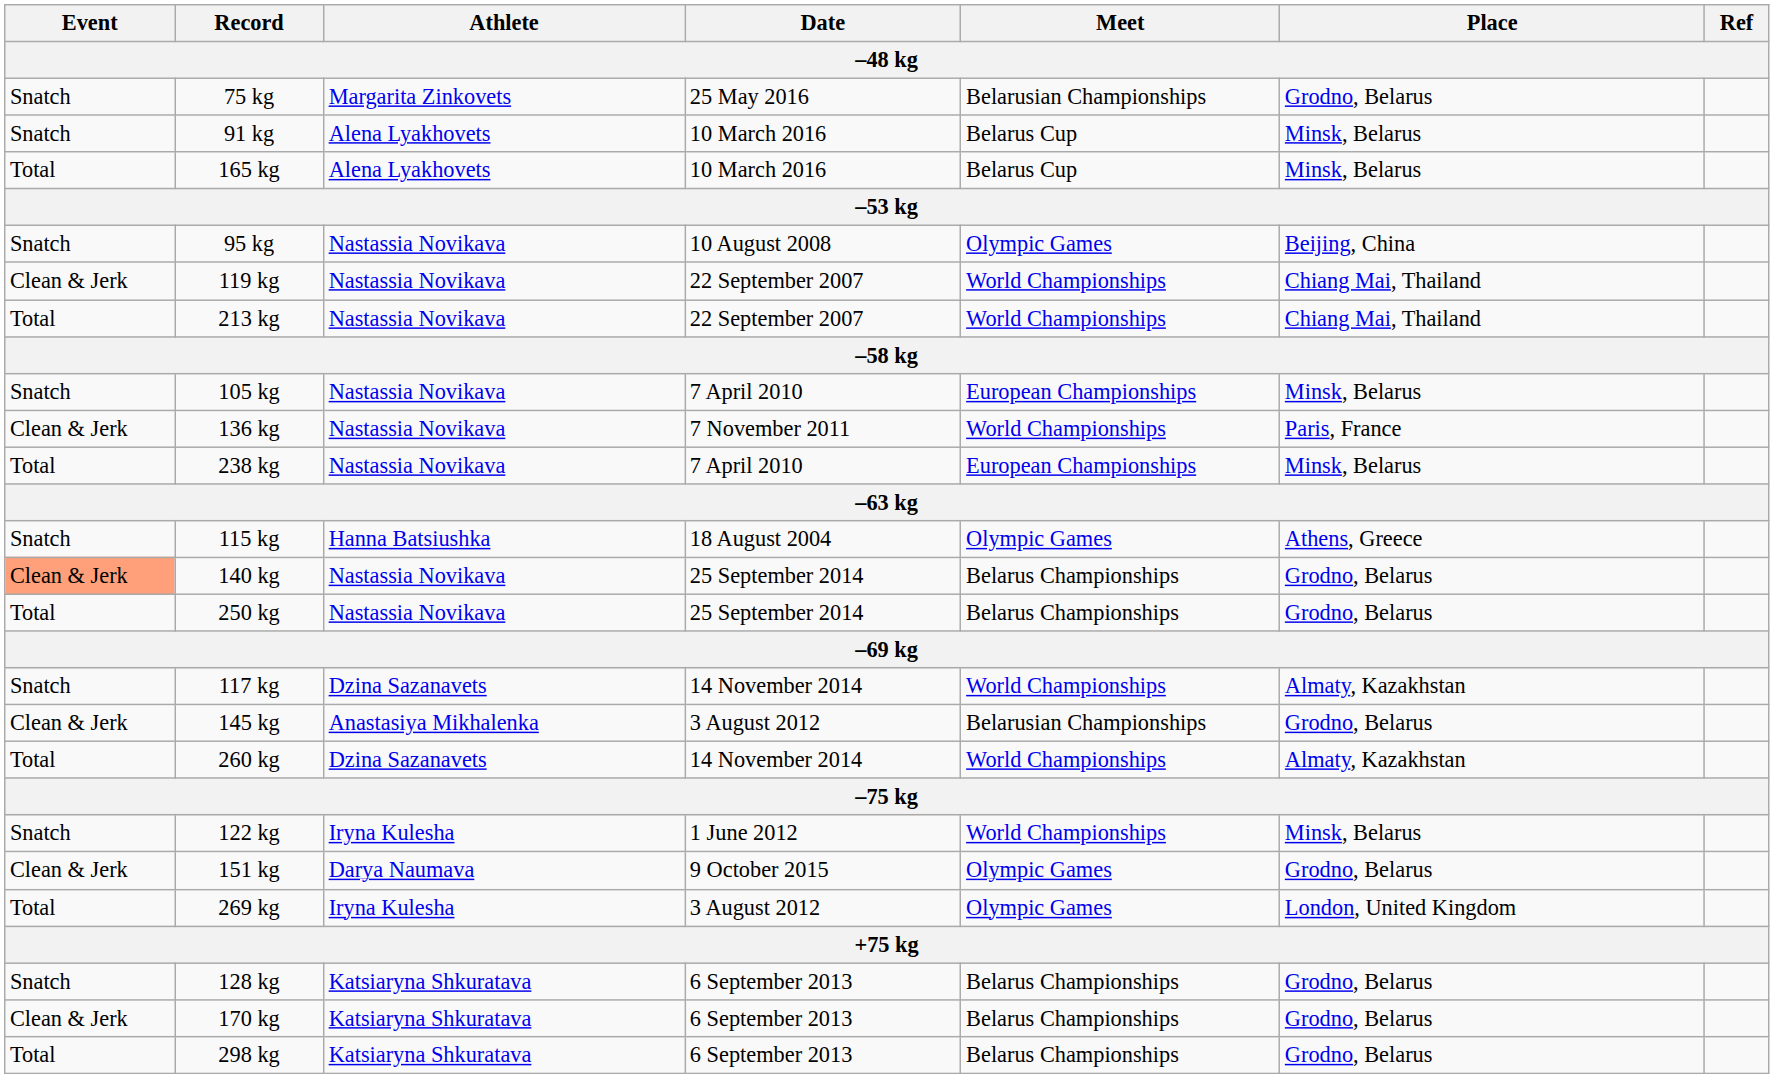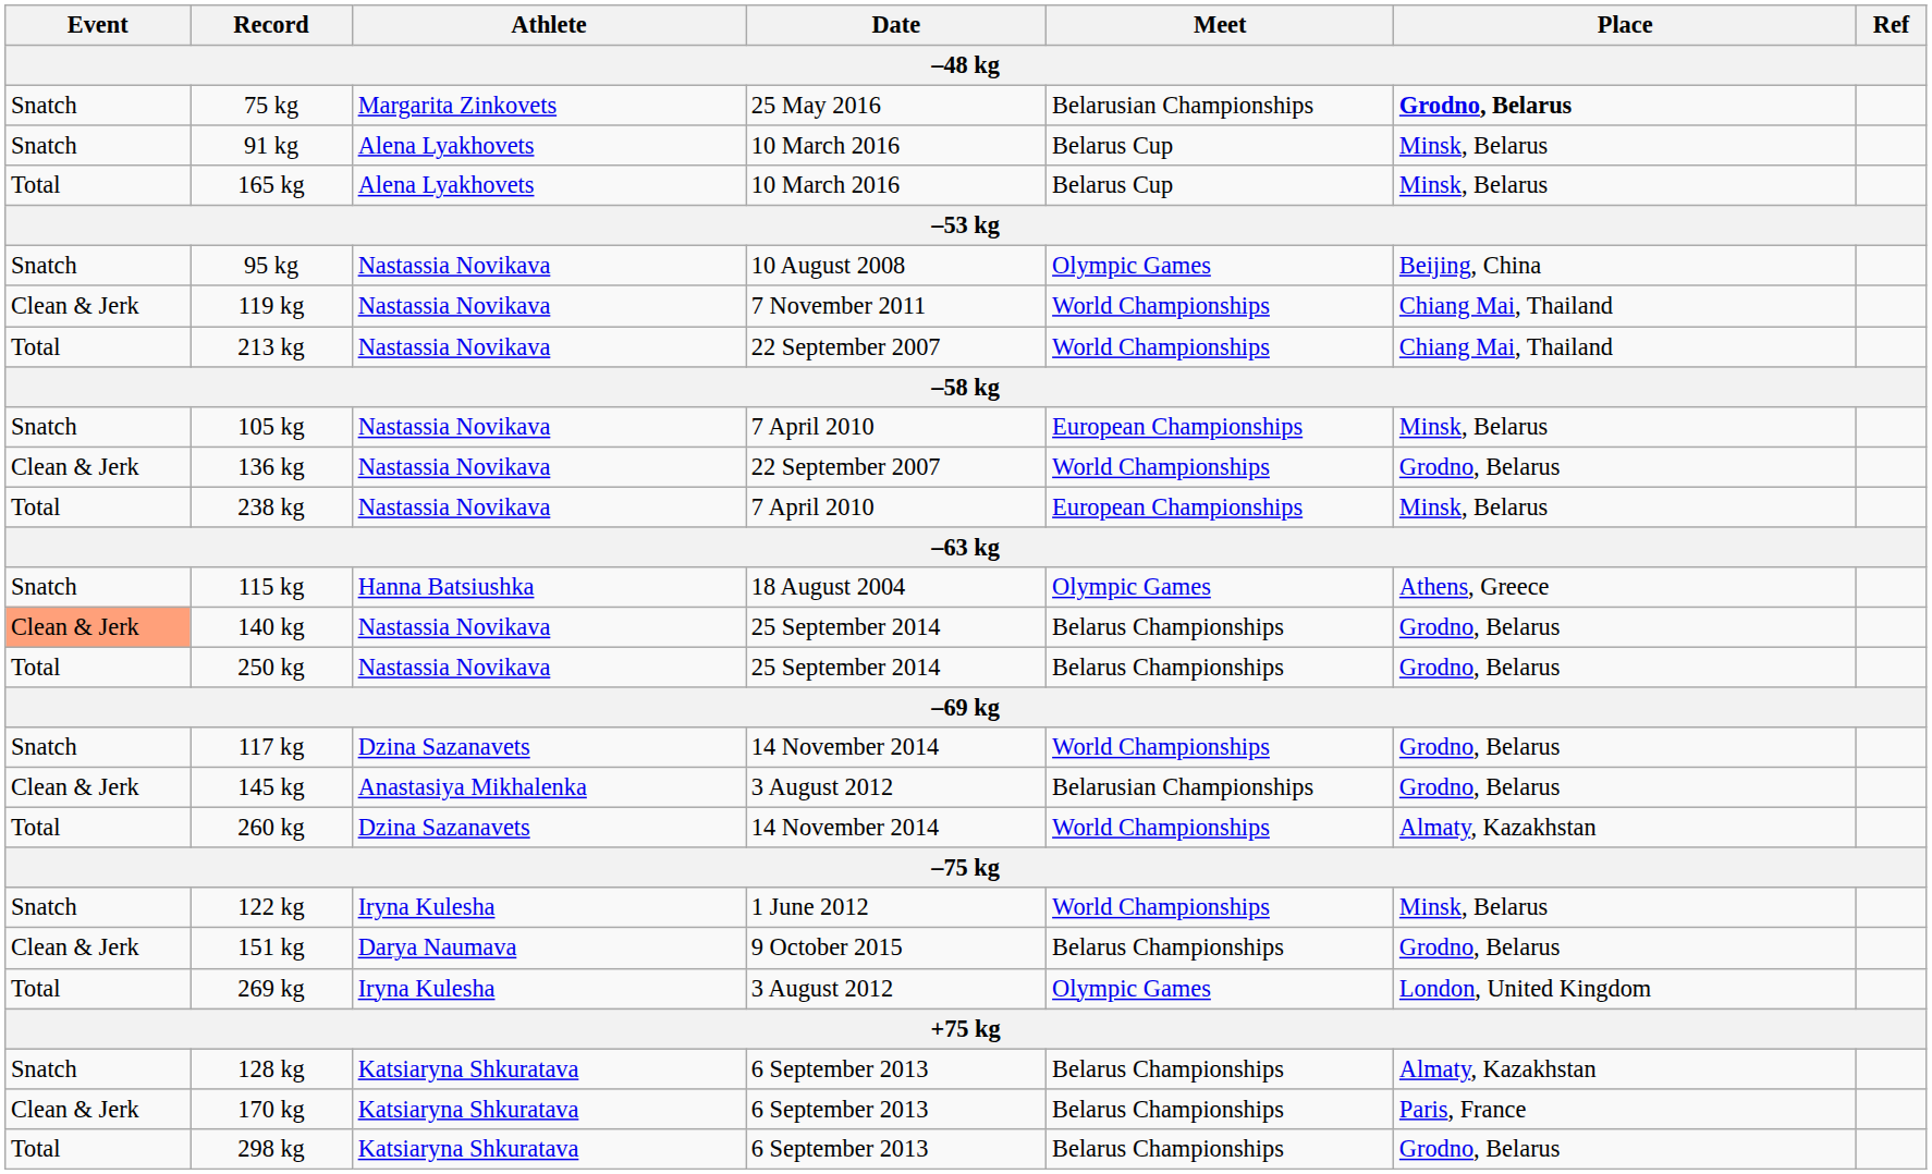 <table class="wikitable" style="font-size:95%; width: 95%;">
 <tr>
 <th width=8%>Event</th>
 <th width=7%>Record</th>
 <th width=17%>Athlete</th>
 <th width=13%>Date</th>
 <th width=15%>Meet</th>
 <th width=20%>Place</th>
 <th width=3%>Ref</th>
 </tr>
 <tr bgcolor="#DDDDDD">
 <th colspan="7">–48 kg</th>
 </tr>
 <tr>
 <td>Snatch</td>
 <td align="center">75 kg</td>
 <td><a href='#'>Margarita Zinkovets</a></td>
 <td>25 May 2016</td>
 <td>Belarusian Championships</td>
-<td><a href='#'>Grodno</a>, Belarus</td>
+<td><strong><a href='#'>Grodno</a>, Belarus</strong></td>
 <td></td>
 </tr>
 <tr>
 <td>Snatch</td>
 <td align="center">91 kg</td>
 <td><a href='#'>Alena Lyakhovets</a></td>
 <td>10 March 2016</td>
 <td>Belarus Cup</td>
 <td><a href='#'>Minsk</a>, Belarus</td>
 <td></td>
 </tr>
 <tr>
 <td>Total</td>
 <td align="center">165 kg</td>
 <td><a href='#'>Alena Lyakhovets</a></td>
 <td>10 March 2016</td>
 <td>Belarus Cup</td>
 <td><a href='#'>Minsk</a>, Belarus</td>
 <td></td>
 </tr>
 <tr bgcolor="#DDDDDD">
 <th colspan="7">–53 kg</th>
 </tr>
 <tr>
 <td>Snatch</td>
 <td align="center">95 kg</td>
 <td><a href='#'>Nastassia Novikava</a></td>
 <td>10 August 2008</td>
 <td><a href='#'>Olympic Games</a></td>
 <td><a href='#'>Beijing</a>, China</td>
 <td></td>
 </tr>
 <tr>
 <td>Clean & Jerk</td>
 <td align="center">119 kg</td>
 <td><a href='#'>Nastassia Novikava</a></td>
-<td>22 September 2007</td>
+<td>7 November 2011</td>
 <td><a href='#'>World Championships</a></td>
 <td><a href='#'>Chiang Mai</a>, Thailand</td>
 <td></td>
 </tr>
 <tr>
 <td>Total</td>
 <td align="center">213 kg</td>
 <td><a href='#'>Nastassia Novikava</a></td>
 <td>22 September 2007</td>
 <td><a href='#'>World Championships</a></td>
 <td><a href='#'>Chiang Mai</a>, Thailand</td>
 <td></td>
 </tr>
 <tr bgcolor="#DDDDDD">
 <th colspan="7">–58 kg</th>
 </tr>
 <tr>
 <td>Snatch</td>
 <td align="center">105 kg</td>
 <td><a href='#'>Nastassia Novikava</a></td>
 <td>7 April 2010</td>
 <td><a href='#'>European Championships</a></td>
 <td><a href='#'>Minsk</a>, Belarus</td>
 <td></td>
 </tr>
 <tr>
 <td>Clean & Jerk</td>
 <td align="center">136 kg</td>
 <td><a href='#'>Nastassia Novikava</a></td>
-<td>7 November 2011</td>
+<td>22 September 2007</td>
 <td><a href='#'>World Championships</a></td>
-<td><a href='#'>Paris</a>, France</td>
+<td><a href='#'>Grodno</a>, Belarus</td>
 <td></td>
 </tr>
 <tr>
 <td>Total</td>
 <td align="center">238 kg</td>
 <td><a href='#'>Nastassia Novikava</a></td>
 <td>7 April 2010</td>
 <td><a href='#'>European Championships</a></td>
 <td><a href='#'>Minsk</a>, Belarus</td>
 <td></td>
 </tr>
 <tr bgcolor="#DDDDDD">
 <th colspan="7">–63 kg</th>
 </tr>
 <tr>
 <td>Snatch</td>
 <td align="center">115 kg</td>
 <td><a href='#'>Hanna Batsiushka</a></td>
 <td>18 August 2004</td>
 <td><a href='#'>Olympic Games</a></td>
 <td><a href='#'>Athens</a>, Greece</td>
 <td></td>
 </tr>
 <tr>
 <td style="background: lightsalmon;">Clean & Jerk</td>
 <td align="center">140 kg</td>
 <td><a href='#'>Nastassia Novikava</a></td>
 <td>25 September 2014</td>
 <td>Belarus Championships</td>
 <td><a href='#'>Grodno</a>, Belarus</td>
 <td></td>
 </tr>
 <tr>
 <td>Total</td>
 <td align="center">250 kg</td>
 <td><a href='#'>Nastassia Novikava</a></td>
 <td>25 September 2014</td>
 <td>Belarus Championships</td>
 <td><a href='#'>Grodno</a>, Belarus</td>
 <td></td>
 </tr>
 <tr bgcolor="#DDDDDD">
 <th colspan="7">–69 kg</th>
 </tr>
 <tr>
 <td>Snatch</td>
 <td align="center">117 kg</td>
 <td><a href='#'>Dzina Sazanavets</a></td>
 <td>14 November 2014</td>
 <td><a href='#'>World Championships</a></td>
-<td><a href='#'>Almaty</a>, Kazakhstan</td>
+<td><a href='#'>Grodno</a>, Belarus</td>
 <td></td>
 </tr>
 <tr>
 <td>Clean & Jerk</td>
 <td align="center">145 kg</td>
 <td><a href='#'>Anastasiya Mikhalenka</a></td>
 <td>3 August 2012</td>
 <td>Belarusian Championships</td>
 <td><a href='#'>Grodno</a>, Belarus</td>
 <td></td>
 </tr>
 <tr>
 <td>Total</td>
 <td align="center">260 kg</td>
 <td><a href='#'>Dzina Sazanavets</a></td>
 <td>14 November 2014</td>
 <td><a href='#'>World Championships</a></td>
 <td><a href='#'>Almaty</a>, Kazakhstan</td>
 <td></td>
 </tr>
 <tr bgcolor="#DDDDDD">
 <th colspan="7">–75 kg</th>
 </tr>
 <tr>
 <td>Snatch</td>
 <td align="center">122 kg</td>
 <td><a href='#'>Iryna Kulesha</a></td>
 <td>1 June 2012</td>
 <td><a href='#'>World Championships</a></td>
 <td><a href='#'>Minsk</a>, Belarus</td>
 <td></td>
 </tr>
 <tr>
 <td>Clean & Jerk</td>
 <td align="center">151 kg</td>
 <td><a href='#'>Darya Naumava</a></td>
 <td>9 October 2015</td>
-<td><a href='#'>Olympic Games</a></td>
+<td>Belarus Championships</td>
 <td><a href='#'>Grodno</a>, Belarus</td>
 <td></td>
 </tr>
 <tr>
 <td>Total</td>
 <td align="center">269 kg</td>
 <td><a href='#'>Iryna Kulesha</a></td>
 <td>3 August 2012</td>
 <td><a href='#'>Olympic Games</a></td>
 <td><a href='#'>London</a>, United Kingdom</td>
 <td></td>
 </tr>
 <tr bgcolor="#DDDDDD">
 <th colspan="7">+75 kg</th>
 </tr>
 <tr>
 <td>Snatch</td>
 <td align="center">128 kg</td>
 <td><a href='#'>Katsiaryna Shkuratava</a></td>
 <td>6 September 2013</td>
 <td>Belarus Championships</td>
-<td><a href='#'>Grodno</a>, Belarus</td>
+<td><a href='#'>Almaty</a>, Kazakhstan</td>
 <td></td>
 </tr>
 <tr>
 <td>Clean & Jerk</td>
 <td align="center">170 kg</td>
 <td><a href='#'>Katsiaryna Shkuratava</a></td>
 <td>6 September 2013</td>
 <td>Belarus Championships</td>
-<td><a href='#'>Grodno</a>, Belarus</td>
+<td><a href='#'>Paris</a>, France</td>
 <td></td>
 </tr>
 <tr>
 <td>Total</td>
 <td align="center">298 kg</td>
 <td><a href='#'>Katsiaryna Shkuratava</a></td>
 <td>6 September 2013</td>
 <td>Belarus Championships</td>
 <td><a href='#'>Grodno</a>, Belarus</td>
 <td></td>
 </tr>
 </table>
